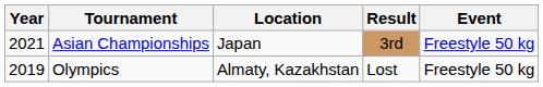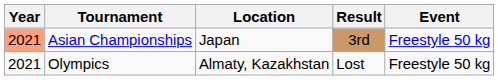 <table class="wikitable" style="font-size:95%;">
 <tr>
 <th>Year</th>
 <th>Tournament</th>
 <th>Location</th>
 <th>Result</th>
 <th>Event</th>
 </tr>
 <tr>
-<td>2021</td>
+<td style="background: lightsalmon;">2021</td>
 <td><a href='#'>Asian Championships</a></td>
 <td>Japan</td>
 <td align="center" bgcolor="cc9966">3rd</td>
 <td><a href='#'>Freestyle 50 kg</a></td>
 </tr>
 <tr>
-<td>2019</td>
+<td>2021</td>
 <td>Olympics</td>
 <td>Almaty, Kazakhstan</td>
 <td>Lost</td>
 <td>Freestyle 50 kg</td>
 </tr>
 </table>
